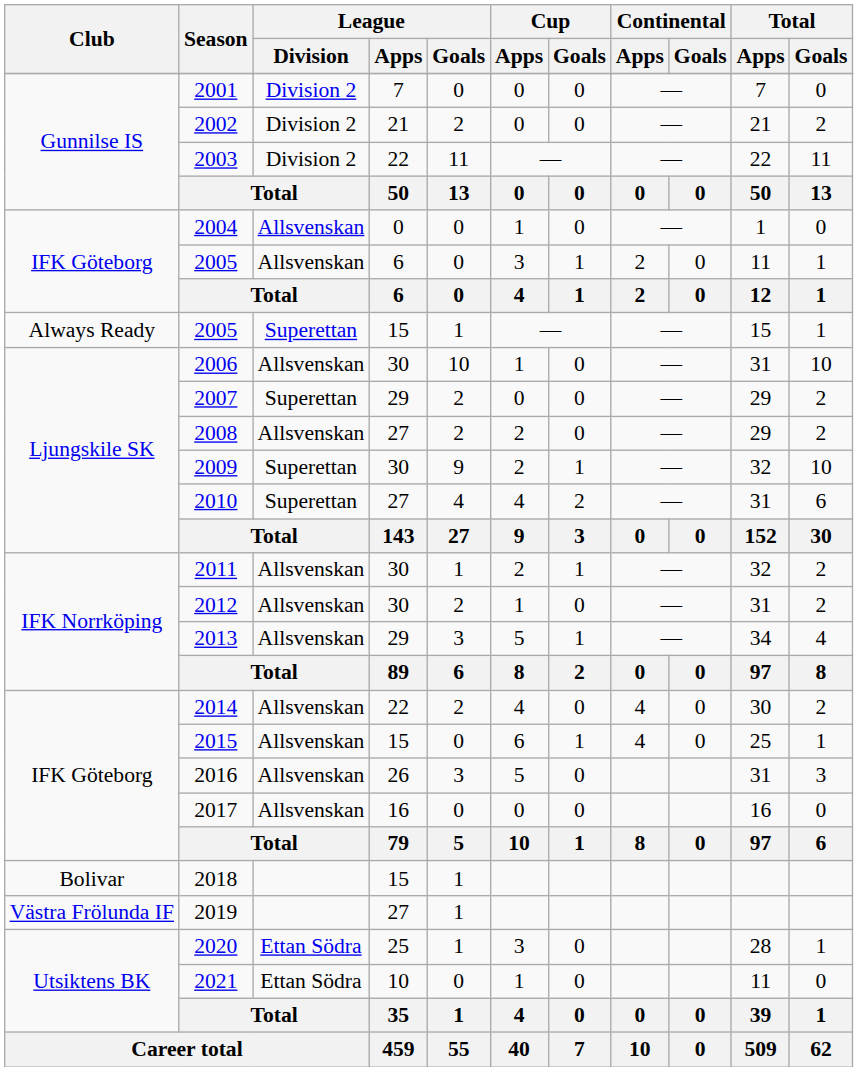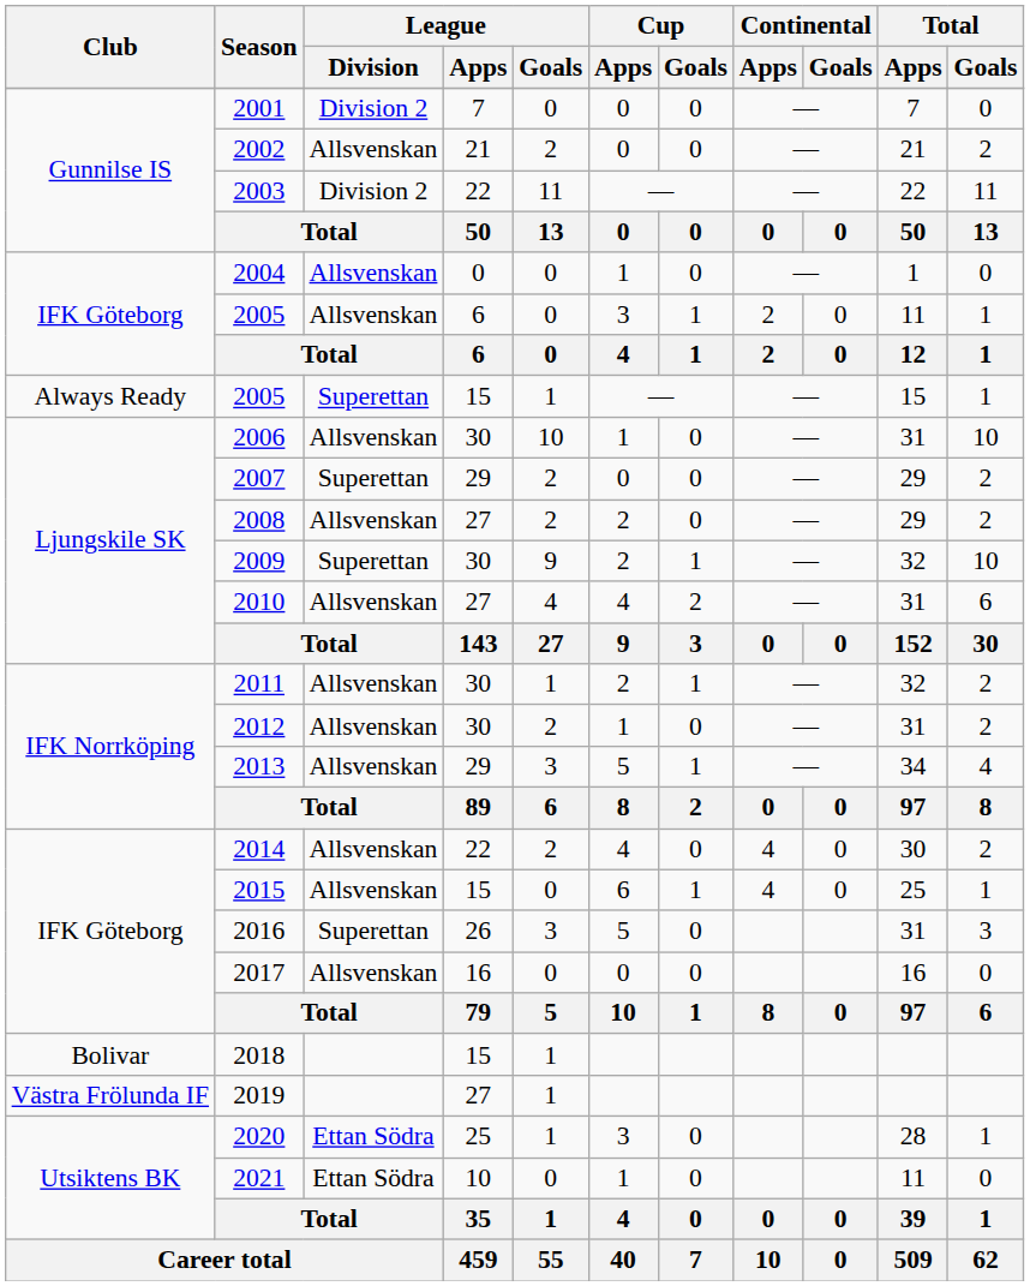 <table class="wikitable" style="text-align:center;">
 <tr>
 <th rowspan="2">Club</th>
 <th rowspan="2">Season</th>
 <th colspan="3">League</th>
 <th colspan="2">Cup</th>
 <th colspan="2">Continental</th>
 <th colspan="2">Total</th>
 </tr>
 <tr>
 <th>Division</th>
 <th>Apps</th>
 <th>Goals</th>
 <th>Apps</th>
 <th>Goals</th>
 <th>Apps</th>
 <th>Goals</th>
 <th>Apps</th>
 <th>Goals</th>
 </tr>
 <tr>
 </tr>
 <tr>
 <td rowspan="4"><a href='#'>Gunnilse IS</a></td>
 <td><a href='#'>2001</a></td>
 <td><a href='#'>Division 2</a></td>
 <td>7</td>
 <td>0</td>
 <td>0</td>
 <td>0</td>
 <td colspan="2">—</td>
 <td>7</td>
 <td>0</td>
 </tr>
 <tr>
 <td><a href='#'>2002</a></td>
-<td>Division 2</td>
+<td>Allsvenskan</td>
 <td>21</td>
 <td>2</td>
 <td>0</td>
 <td>0</td>
 <td colspan="2">—</td>
 <td>21</td>
 <td>2</td>
 </tr>
 <tr>
 <td><a href='#'>2003</a></td>
 <td>Division 2</td>
 <td>22</td>
 <td>11</td>
 <td colspan="2">—</td>
 <td colspan="2">—</td>
 <td>22</td>
 <td>11</td>
 </tr>
 <tr>
 <th colspan="2">Total</th>
 <th>50</th>
 <th>13</th>
 <th>0</th>
 <th>0</th>
 <th>0</th>
 <th>0</th>
 <th>50</th>
 <th>13</th>
 </tr>
 <tr>
 <td rowspan="3"><a href='#'>IFK Göteborg</a></td>
 <td><a href='#'>2004</a></td>
 <td><a href='#'>Allsvenskan</a></td>
 <td>0</td>
 <td>0</td>
 <td>1</td>
 <td>0</td>
 <td colspan="2">—</td>
 <td>1</td>
 <td>0</td>
 </tr>
 <tr>
 <td><a href='#'>2005</a></td>
 <td>Allsvenskan</td>
 <td>6</td>
 <td>0</td>
 <td>3</td>
 <td>1</td>
 <td>2</td>
 <td>0</td>
 <td>11</td>
 <td>1</td>
 </tr>
 <tr>
 <th colspan="2">Total</th>
 <th>6</th>
 <th>0</th>
 <th>4</th>
 <th>1</th>
 <th>2</th>
 <th>0</th>
 <th>12</th>
 <th>1</th>
 </tr>
 <tr>
 <td>Always Ready</td>
 <td><a href='#'>2005</a></td>
 <td><a href='#'>Superettan</a></td>
 <td>15</td>
 <td>1</td>
 <td colspan="2">—</td>
 <td colspan="2">—</td>
 <td>15</td>
 <td>1</td>
 </tr>
 <tr>
 <td rowspan="6"><a href='#'>Ljungskile SK</a></td>
 <td><a href='#'>2006</a></td>
 <td>Allsvenskan</td>
 <td>30</td>
 <td>10</td>
 <td>1</td>
 <td>0</td>
 <td colspan="2">—</td>
 <td>31</td>
 <td>10</td>
 </tr>
 <tr>
 <td><a href='#'>2007</a></td>
 <td>Superettan</td>
 <td>29</td>
 <td>2</td>
 <td>0</td>
 <td>0</td>
 <td colspan="2">—</td>
 <td>29</td>
 <td>2</td>
 </tr>
 <tr>
 <td><a href='#'>2008</a></td>
 <td>Allsvenskan</td>
 <td>27</td>
 <td>2</td>
 <td>2</td>
 <td>0</td>
 <td colspan="2">—</td>
 <td>29</td>
 <td>2</td>
 </tr>
 <tr>
 <td><a href='#'>2009</a></td>
 <td>Superettan</td>
 <td>30</td>
 <td>9</td>
 <td>2</td>
 <td>1</td>
 <td colspan="2">—</td>
 <td>32</td>
 <td>10</td>
 </tr>
 <tr>
 <td><a href='#'>2010</a></td>
-<td>Superettan</td>
+<td>Allsvenskan</td>
 <td>27</td>
 <td>4</td>
 <td>4</td>
 <td>2</td>
 <td colspan="2">—</td>
 <td>31</td>
 <td>6</td>
 </tr>
 <tr>
 <th colspan="2">Total</th>
 <th>143</th>
 <th>27</th>
 <th>9</th>
 <th>3</th>
 <th>0</th>
 <th>0</th>
 <th>152</th>
 <th>30</th>
 </tr>
 <tr>
 <td rowspan="4"><a href='#'>IFK Norrköping</a></td>
 <td><a href='#'>2011</a></td>
 <td>Allsvenskan</td>
 <td>30</td>
 <td>1</td>
 <td>2</td>
 <td>1</td>
 <td colspan="2">—</td>
 <td>32</td>
 <td>2</td>
 </tr>
 <tr>
 <td><a href='#'>2012</a></td>
 <td>Allsvenskan</td>
 <td>30</td>
 <td>2</td>
 <td>1</td>
 <td>0</td>
 <td colspan="2">—</td>
 <td>31</td>
 <td>2</td>
 </tr>
 <tr>
 <td><a href='#'>2013</a></td>
 <td>Allsvenskan</td>
 <td>29</td>
 <td>3</td>
 <td>5</td>
 <td>1</td>
 <td colspan="2">—</td>
 <td>34</td>
 <td>4</td>
 </tr>
 <tr>
 <th colspan="2">Total</th>
 <th>89</th>
 <th>6</th>
 <th>8</th>
 <th>2</th>
 <th>0</th>
 <th>0</th>
 <th>97</th>
 <th>8</th>
 </tr>
 <tr>
 <td rowspan="5">IFK Göteborg</td>
 <td><a href='#'>2014</a></td>
 <td>Allsvenskan</td>
 <td>22</td>
 <td>2</td>
 <td>4</td>
 <td>0</td>
 <td>4</td>
 <td>0</td>
 <td>30</td>
 <td>2</td>
 </tr>
 <tr>
 <td><a href='#'>2015</a></td>
 <td>Allsvenskan</td>
 <td>15</td>
 <td>0</td>
 <td>6</td>
 <td>1</td>
 <td>4</td>
 <td>0</td>
 <td>25</td>
 <td>1</td>
 </tr>
 <tr>
 <td>2016</td>
-<td>Allsvenskan</td>
+<td>Superettan</td>
 <td>26</td>
 <td>3</td>
 <td>5</td>
 <td>0</td>
 <td></td>
 <td></td>
 <td>31</td>
 <td>3</td>
 </tr>
 <tr>
 <td>2017</td>
 <td>Allsvenskan</td>
 <td>16</td>
 <td>0</td>
 <td>0</td>
 <td>0</td>
 <td></td>
 <td></td>
 <td>16</td>
 <td>0</td>
 </tr>
 <tr>
 <th colspan="2">Total</th>
 <th>79</th>
 <th>5</th>
 <th>10</th>
 <th>1</th>
 <th>8</th>
 <th>0</th>
 <th>97</th>
 <th>6</th>
 </tr>
 <tr>
 <td>Bolivar</td>
 <td>2018</td>
 <td></td>
 <td>15</td>
 <td>1</td>
 <td></td>
 <td></td>
 <td></td>
 <td></td>
 <td></td>
 <td></td>
 </tr>
 <tr>
 <td><a href='#'>Västra Frölunda IF</a></td>
 <td>2019</td>
 <td></td>
 <td>27</td>
 <td>1</td>
 <td></td>
 <td></td>
 <td></td>
 <td></td>
 <td></td>
 <td></td>
 </tr>
 <tr>
 <td rowspan="3"><a href='#'>Utsiktens BK</a></td>
 <td><a href='#'>2020</a></td>
 <td><a href='#'>Ettan Södra</a></td>
 <td>25</td>
 <td>1</td>
 <td>3</td>
 <td>0</td>
 <td></td>
 <td></td>
 <td>28</td>
 <td>1</td>
 </tr>
 <tr>
 <td><a href='#'>2021</a></td>
 <td>Ettan Södra</td>
 <td>10</td>
 <td>0</td>
 <td>1</td>
 <td>0</td>
 <td></td>
 <td></td>
 <td>11</td>
 <td>0</td>
 </tr>
 <tr>
 <th colspan="2">Total</th>
 <th>35</th>
 <th>1</th>
 <th>4</th>
 <th>0</th>
 <th>0</th>
 <th>0</th>
 <th>39</th>
 <th>1</th>
 </tr>
 <tr>
 <th colspan="3">Career total</th>
 <th>459</th>
 <th>55</th>
 <th>40</th>
 <th>7</th>
 <th>10</th>
 <th>0</th>
 <th>509</th>
 <th>62</th>
 </tr>
 </table>
